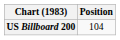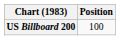 <table class="wikitable plainrowheaders" style="text-align:center">
 <tr>
 <th scope="col">Chart (1983)</th>
 <th scope="col">Position</th>
 </tr>
 <tr>
 <th scope="row">US <em>Billboard</em> 200</th>
-<td>104</td>
+<td>100</td>
 </tr>
 </table>
